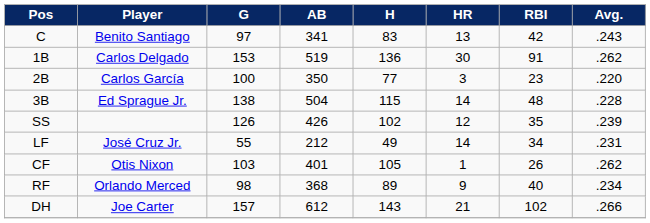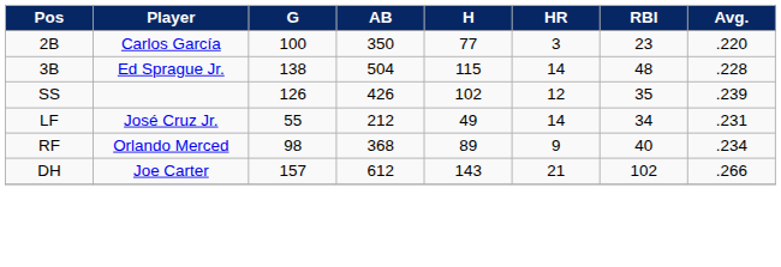 <table class="wikitable sortable">
 <tr>
 <th style="background:#072764;color:white;" width="9%">Pos</th>
 <th style="background:#072764;color:white;" width="16%">Player</th>
 <th style="background:#072764;color:white;" width="9%">G</th>
 <th style="background:#072764;color:white;" width="9%">AB</th>
 <th style="background:#072764;color:white;" width="9%">H</th>
 <th style="background:#072764;color:white;" width="9%">HR</th>
 <th style="background:#072764;color:white;" width="9%">RBI</th>
 <th style="background:#072764;color:white;" width="9%">Avg.</th>
-</tr>
-<tr align="center">
-<td>C</td>
-<td><a href='#'>Benito Santiago</a></td>
-<td>97</td>
-<td>341</td>
-<td>83</td>
-<td>13</td>
-<td>42</td>
-<td>.243</td>
-</tr>
-<tr align="center">
-<td>1B</td>
-<td><a href='#'>Carlos Delgado</a></td>
-<td>153</td>
-<td>519</td>
-<td>136</td>
-<td>30</td>
-<td>91</td>
-<td>.262</td>
 </tr>
 <tr align="center">
 <td>2B</td>
 <td><a href='#'>Carlos García</a></td>
 <td>100</td>
 <td>350</td>
 <td>77</td>
 <td>3</td>
 <td>23</td>
 <td>.220</td>
 </tr>
 <tr align="center">
 <td>3B</td>
 <td><a href='#'>Ed Sprague Jr.</a></td>
 <td>138</td>
 <td>504</td>
 <td>115</td>
 <td>14</td>
 <td>48</td>
 <td>.228</td>
 </tr>
 <tr align="center">
 <td>SS</td>
 <td></td>
 <td>126</td>
 <td>426</td>
 <td>102</td>
 <td>12</td>
 <td>35</td>
 <td>.239</td>
 </tr>
 <tr align="center">
 <td>LF</td>
 <td><a href='#'>José Cruz Jr.</a></td>
 <td>55</td>
 <td>212</td>
 <td>49</td>
 <td>14</td>
 <td>34</td>
 <td>.231</td>
 </tr>
 <tr align="center">
-<td>CF</td>
-<td><a href='#'>Otis Nixon</a></td>
-<td>103</td>
-<td>401</td>
-<td>105</td>
-<td>1</td>
-<td>26</td>
-<td>.262</td>
-</tr>
-<tr align="center">
 <td>RF</td>
 <td><a href='#'>Orlando Merced</a></td>
 <td>98</td>
 <td>368</td>
 <td>89</td>
 <td>9</td>
 <td>40</td>
 <td>.234</td>
 </tr>
 <tr align="center">
 <td>DH</td>
 <td><a href='#'>Joe Carter</a></td>
 <td>157</td>
 <td>612</td>
 <td>143</td>
 <td>21</td>
 <td>102</td>
 <td>.266</td>
 </tr>
 <tr align="center">
 </tr>
 </table>
